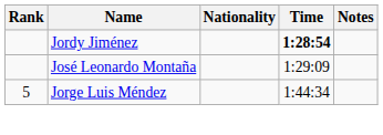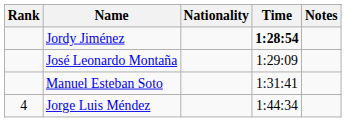 <table class="wikitable sortable" style="text-align:center;font-size:95%">
 <tr>
 <th>Rank</th>
 <th>Name</th>
 <th>Nationality</th>
 <th>Time</th>
 <th>Notes</th>
 </tr>
 <tr>
 <td></td>
 <td align=left><a href='#'>Jordy Jiménez</a></td>
 <td align=left></td>
 <td><strong>1:28:54</strong></td>
 <td></td>
 </tr>
 <tr>
 <td></td>
 <td align=left><a href='#'>José Leonardo Montaña</a></td>
 <td align=left></td>
 <td>1:29:09</td>
 <td></td>
 </tr>
 <tr>
-<td>5</td>
+<td></td>
+<td align=left><a href='#'>Manuel Esteban Soto</a></td>
+<td align=left></td>
+<td>1:31:41</td>
+<td></td>
+</tr>
+<tr>
+<td>4</td>
 <td align=left><a href='#'>Jorge Luis Méndez</a></td>
 <td align=left></td>
 <td>1:44:34</td>
 <td></td>
 </tr>
 </table>
